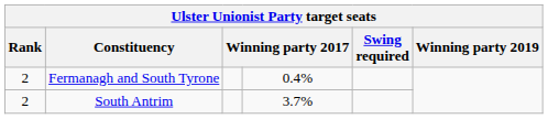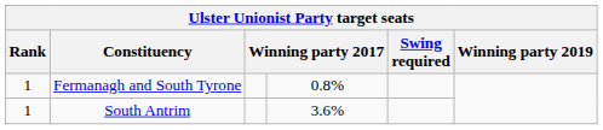 <table class="wikitable plainrowheaders sortable" style="text-align:center">
 <tr>
 <th colspan=7><a href='#'>Ulster Unionist Party</a> target seats</th>
 </tr>
 <tr>
 <th>Rank</th>
 <th>Constituency</th>
 <th colspan=2>Winning party 2017</th>
 <th><a href='#'>Swing</a><br>required</th>
 <th colspan=2>Winning party 2019</th>
 </tr>
 <tr>
-<td>2</td>
+<td>1</td>
 <td><a href='#'>Fermanagh and South Tyrone</a></td>
 <td></td>
-<td>0.4%</td>
+<td>0.8%</td>
 <td></td>
 </tr>
 <tr>
-<td>2</td>
+<td>1</td>
 <td><a href='#'>South Antrim</a></td>
 <td></td>
-<td>3.7%</td>
+<td>3.6%</td>
 <td></td>
 </tr>
 </table>
